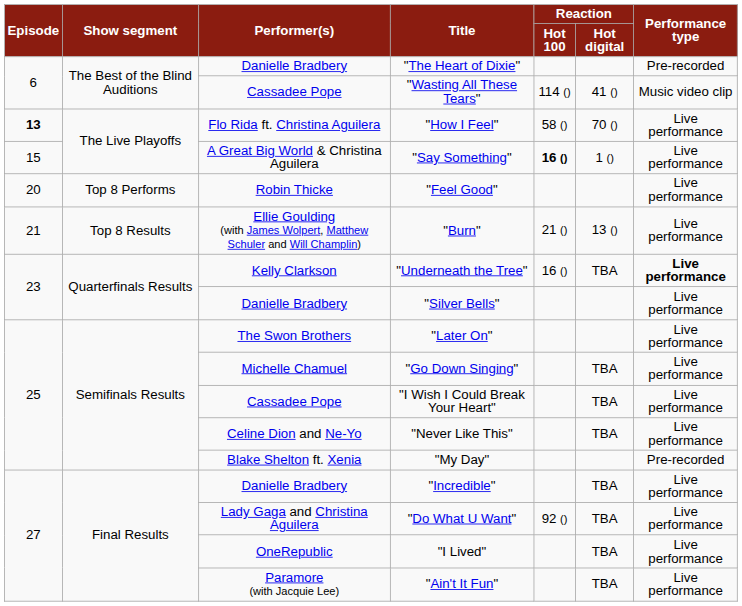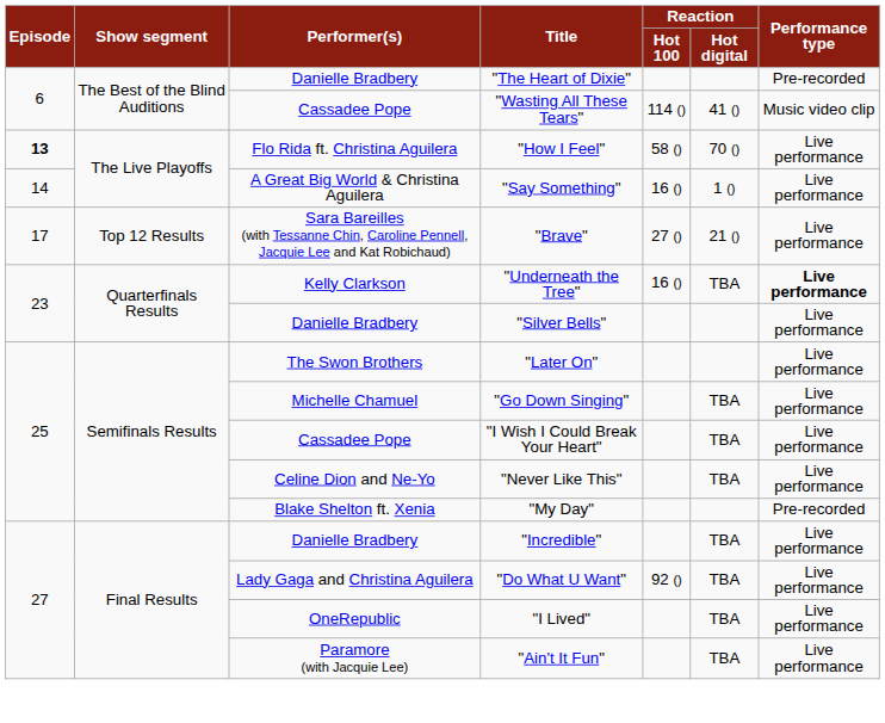 <table class="wikitable" style="text-align:center; background:#f9f9f9; line-height:16px;" width="100%">
 <tr>
 <th style="background:#8b1c10; color:white;" rowspan="2">Episode</th>
 <th style="background:#8b1c10; color:white;" rowspan="2">Show segment</th>
 <th style="background:#8b1c10; color:white;" rowspan="2">Performer(s)</th>
 <th style="background:#8b1c10; color:white;" rowspan="2">Title</th>
 <th style="background:#8b1c10; color:white;" colspan="2">Reaction</th>
 <th style="background:#8b1c10; color:white;" rowspan="2">Performance type</th>
 </tr>
 <tr>
 <th style="background:#8b1c10; color:white;">Hot 100</th>
 <th style="background:#8b1c10; color:white;">Hot digital</th>
 </tr>
 <tr>
 <td rowspan="2">6</td>
 <td rowspan="2">The Best of the Blind Auditions</td>
 <td><a href='#'>Danielle Bradbery</a></td>
 <td>"<a href='#'>The Heart of Dixie</a>"</td>
 <td></td>
 <td></td>
 <td>Pre-recorded</td>
 </tr>
 <tr>
 <td><a href='#'>Cassadee Pope</a></td>
 <td>"<a href='#'>Wasting All These Tears</a>"</td>
 <td>114 <small>()</small></td>
 <td>41 <small>()</small></td>
 <td>Music video clip</td>
 </tr>
 <tr>
 <td><strong>13</strong></td>
 <td rowspan="2">The Live Playoffs</td>
 <td><a href='#'>Flo Rida</a> ft. <a href='#'>Christina Aguilera</a></td>
 <td>"<a href='#'>How I Feel</a>"</td>
 <td>58 <small>()</small></td>
 <td>70 <small>()</small></td>
 <td>Live performance</td>
 </tr>
 <tr>
-<td>15</td>
+<td>14</td>
 <td><a href='#'>A Great Big World</a> & Christina Aguilera</td>
 <td>"<a href='#'>Say Something</a>"</td>
-<td><strong>16 <small>()</small></strong></td>
+<td>16 <small>()</small></td>
 <td>1 <small>()</small></td>
 <td>Live performance</td>
 </tr>
 <tr>
-<td>20</td>
-<td>Top 8 Performs</td>
-<td><a href='#'>Robin Thicke</a></td>
-<td>"<a href='#'>Feel Good</a>"</td>
-<td></td>
-<td></td>
-<td>Live performance</td>
-</tr>
-<tr>
-<td>21</td>
-<td>Top 8 Results</td>
-<td><a href='#'>Ellie Goulding</a><br><small>(with <a href='#'>James Wolpert</a>, <a href='#'>Matthew Schuler</a> and <a href='#'>Will Champlin</a>)</small></td>
-<td>"<a href='#'>Burn</a>"</td>
+<td>17</td>
+<td>Top 12 Results</td>
+<td><a href='#'>Sara Bareilles</a><br><small>(with <a href='#'>Tessanne Chin</a>, <a href='#'>Caroline Pennell</a>, <a href='#'>Jacquie Lee</a> and Kat Robichaud)</small></td>
+<td>"<a href='#'>Brave</a>"</td>
+<td>27 <small>()</small></td>
 <td>21 <small>()</small></td>
-<td>13 <small>()</small></td>
 <td>Live performance</td>
 </tr>
 <tr>
 <td rowspan="2">23</td>
 <td rowspan="2">Quarterfinals Results</td>
 <td><a href='#'>Kelly Clarkson</a></td>
 <td>"<a href='#'>Underneath the Tree</a>"</td>
 <td>16 <small>()</small></td>
 <td>TBA</td>
 <td><strong>Live performance</strong></td>
 </tr>
 <tr>
 <td><a href='#'>Danielle Bradbery</a></td>
 <td>"<a href='#'>Silver Bells</a>"</td>
 <td></td>
 <td></td>
 <td>Live performance</td>
 </tr>
 <tr>
 <td rowspan="5">25</td>
 <td rowspan="5">Semifinals Results</td>
 <td><a href='#'>The Swon Brothers</a></td>
 <td>"<a href='#'>Later On</a>"</td>
 <td></td>
 <td></td>
 <td>Live performance</td>
 </tr>
 <tr>
 <td><a href='#'>Michelle Chamuel</a></td>
 <td>"<a href='#'>Go Down Singing</a>"</td>
 <td></td>
 <td>TBA</td>
 <td>Live performance</td>
 </tr>
 <tr>
 <td><a href='#'>Cassadee Pope</a></td>
 <td>"I Wish I Could Break Your Heart"</td>
 <td></td>
 <td>TBA</td>
 <td>Live performance</td>
 </tr>
 <tr>
 <td><a href='#'>Celine Dion</a> and <a href='#'>Ne-Yo</a></td>
 <td>"Never Like This"</td>
 <td></td>
 <td>TBA</td>
 <td>Live performance</td>
 </tr>
 <tr>
 <td><a href='#'>Blake Shelton</a> ft. <a href='#'>Xenia</a></td>
 <td>"My Day"</td>
 <td></td>
 <td></td>
 <td>Pre-recorded</td>
 </tr>
 <tr>
 <td rowspan="4">27</td>
 <td rowspan="4">Final Results</td>
 <td><a href='#'>Danielle Bradbery</a></td>
 <td>"<a href='#'>Incredible</a>"</td>
 <td></td>
 <td>TBA</td>
 <td>Live performance</td>
 </tr>
 <tr>
 <td><a href='#'>Lady Gaga</a> and <a href='#'>Christina Aguilera</a></td>
 <td>"<a href='#'>Do What U Want</a>"</td>
 <td>92 <small>()</small></td>
 <td>TBA</td>
 <td>Live performance</td>
 </tr>
 <tr>
 <td><a href='#'>OneRepublic</a></td>
 <td>"I Lived"</td>
 <td></td>
 <td>TBA</td>
 <td>Live performance</td>
 </tr>
 <tr>
 <td><a href='#'>Paramore</a><br><small>(with Jacquie Lee)</small></td>
 <td>"<a href='#'>Ain't It Fun</a>"</td>
 <td></td>
 <td>TBA</td>
 <td>Live performance</td>
 </tr>
 </table>
